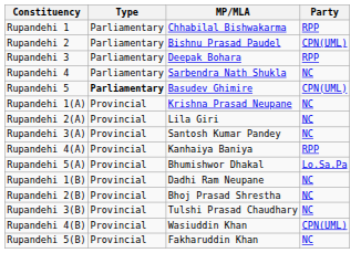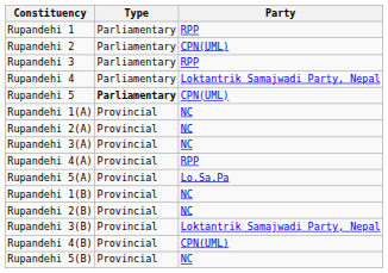 <table class="wikitable">
 <tr>
 <th>Constituency</th>
 <th>Type</th>
-<th>MP/MLA</th>
 <th>Party</th>
 </tr>
 <tr>
 <td>Rupandehi 1</td>
 <td>Parliamentary</td>
-<td><a href='#'>Chhabilal Bishwakarma</a></td>
 <td><a href='#'>RPP</a></td>
 </tr>
 <tr>
 <td>Rupandehi 2</td>
 <td>Parliamentary</td>
-<td><a href='#'>Bishnu Prasad Paudel</a></td>
 <td><a href='#'>CPN(UML)</a></td>
 </tr>
 <tr>
 <td>Rupandehi 3</td>
 <td>Parliamentary</td>
-<td><a href='#'>Deepak Bohara</a></td>
 <td><a href='#'>RPP</a></td>
 </tr>
 <tr>
 <td>Rupandehi 4</td>
 <td>Parliamentary</td>
-<td><a href='#'>Sarbendra Nath Shukla</a></td>
-<td><a href='#'>NC</a></td>
+<td><a href='#'>Loktantrik Samajwadi Party, Nepal</a></td>
 </tr>
 <tr>
 <td>Rupandehi 5</td>
 <td><strong>Parliamentary</strong></td>
-<td><a href='#'>Basudev Ghimire</a></td>
 <td><a href='#'>CPN(UML)</a></td>
 </tr>
 <tr>
 <td>Rupandehi 1(A)</td>
 <td>Provincial</td>
-<td><a href='#'>Krishna Prasad Neupane</a></td>
 <td><a href='#'>NC</a></td>
 </tr>
 <tr>
 <td>Rupandehi 2(A)</td>
 <td>Provincial</td>
-<td>Lila Giri</td>
 <td><a href='#'>NC</a></td>
 </tr>
 <tr>
 <td>Rupandehi 3(A)</td>
 <td>Provincial</td>
-<td>Santosh Kumar Pandey</td>
 <td><a href='#'>NC</a></td>
 </tr>
 <tr>
 <td>Rupandehi 4(A)</td>
 <td>Provincial</td>
-<td>Kanhaiya Baniya</td>
 <td><a href='#'>RPP</a></td>
 </tr>
 <tr>
 <td>Rupandehi 5(A)</td>
 <td>Provincial</td>
-<td>Bhumishwor Dhakal</td>
 <td><a href='#'>Lo.Sa.Pa</a></td>
 </tr>
 <tr>
 <td>Rupandehi 1(B)</td>
 <td>Provincial</td>
-<td>Dadhi Ram Neupane</td>
 <td><a href='#'>NC</a></td>
 </tr>
 <tr>
 <td>Rupandehi 2(B)</td>
 <td>Provincial</td>
-<td>Bhoj Prasad Shrestha</td>
 <td><a href='#'>NC</a></td>
 </tr>
 <tr>
 <td>Rupandehi 3(B)</td>
 <td>Provincial</td>
-<td>Tulshi Prasad Chaudhary</td>
-<td><a href='#'>NC</a></td>
+<td><a href='#'>Loktantrik Samajwadi Party, Nepal</a></td>
 </tr>
 <tr>
 <td>Rupandehi 4(B)</td>
 <td>Provincial</td>
-<td>Wasiuddin Khan</td>
 <td><a href='#'>CPN(UML)</a></td>
 </tr>
 <tr>
 <td>Rupandehi 5(B)</td>
 <td>Provincial</td>
-<td>Fakharuddin Khan</td>
 <td><a href='#'>NC</a></td>
 </tr>
 </table>
